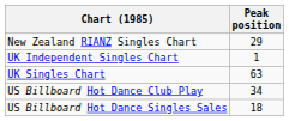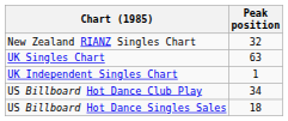 <table class="wikitable sortable">
 <tr>
 <th>Chart (1985)</th>
 <th>Peak<br>position</th>
 </tr>
 <tr>
 <td>New Zealand <a href='#'>RIANZ</a> Singles Chart</td>
-<td align="center">29</td>
+<td align="center">32</td>
+</tr>
+<tr>
+<td><a href='#'>UK Singles Chart</a></td>
+<td align="center">63</td>
 </tr>
 <tr>
 <td><a href='#'>UK Independent Singles Chart</a></td>
 <td align="center">1</td>
-</tr>
-<tr>
-<td><a href='#'>UK Singles Chart</a></td>
-<td align="center">63</td>
 </tr>
 <tr>
 <td>US <em>Billboard</em> <a href='#'>Hot Dance Club Play</a></td>
 <td align="center">34</td>
 </tr>
 <tr>
 <td>US <em>Billboard</em> <a href='#'>Hot Dance Singles Sales</a></td>
 <td align="center">18</td>
 </tr>
 </table>
